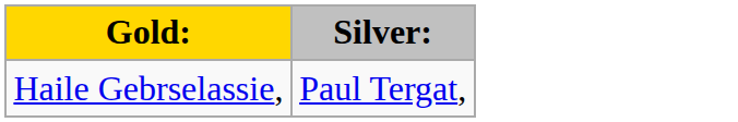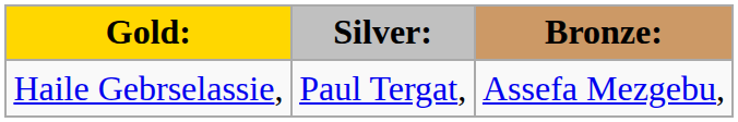 <table class="wikitable">
 <tr>
 <td style="text-align:center;background-color:gold;"><strong>Gold:</strong> </td>
 <td style="text-align:center;background-color:silver;"><strong>Silver:</strong> </td>
+<td style="text-align:center;background-color:#CC9966;"><strong>Bronze:</strong> </td>
 </tr>
 <tr>
 <td><a href='#'>Haile Gebrselassie</a>, </td>
 <td><a href='#'>Paul Tergat</a>, </td>
+<td><a href='#'>Assefa Mezgebu</a>, </td>
 </tr>
 </table>
